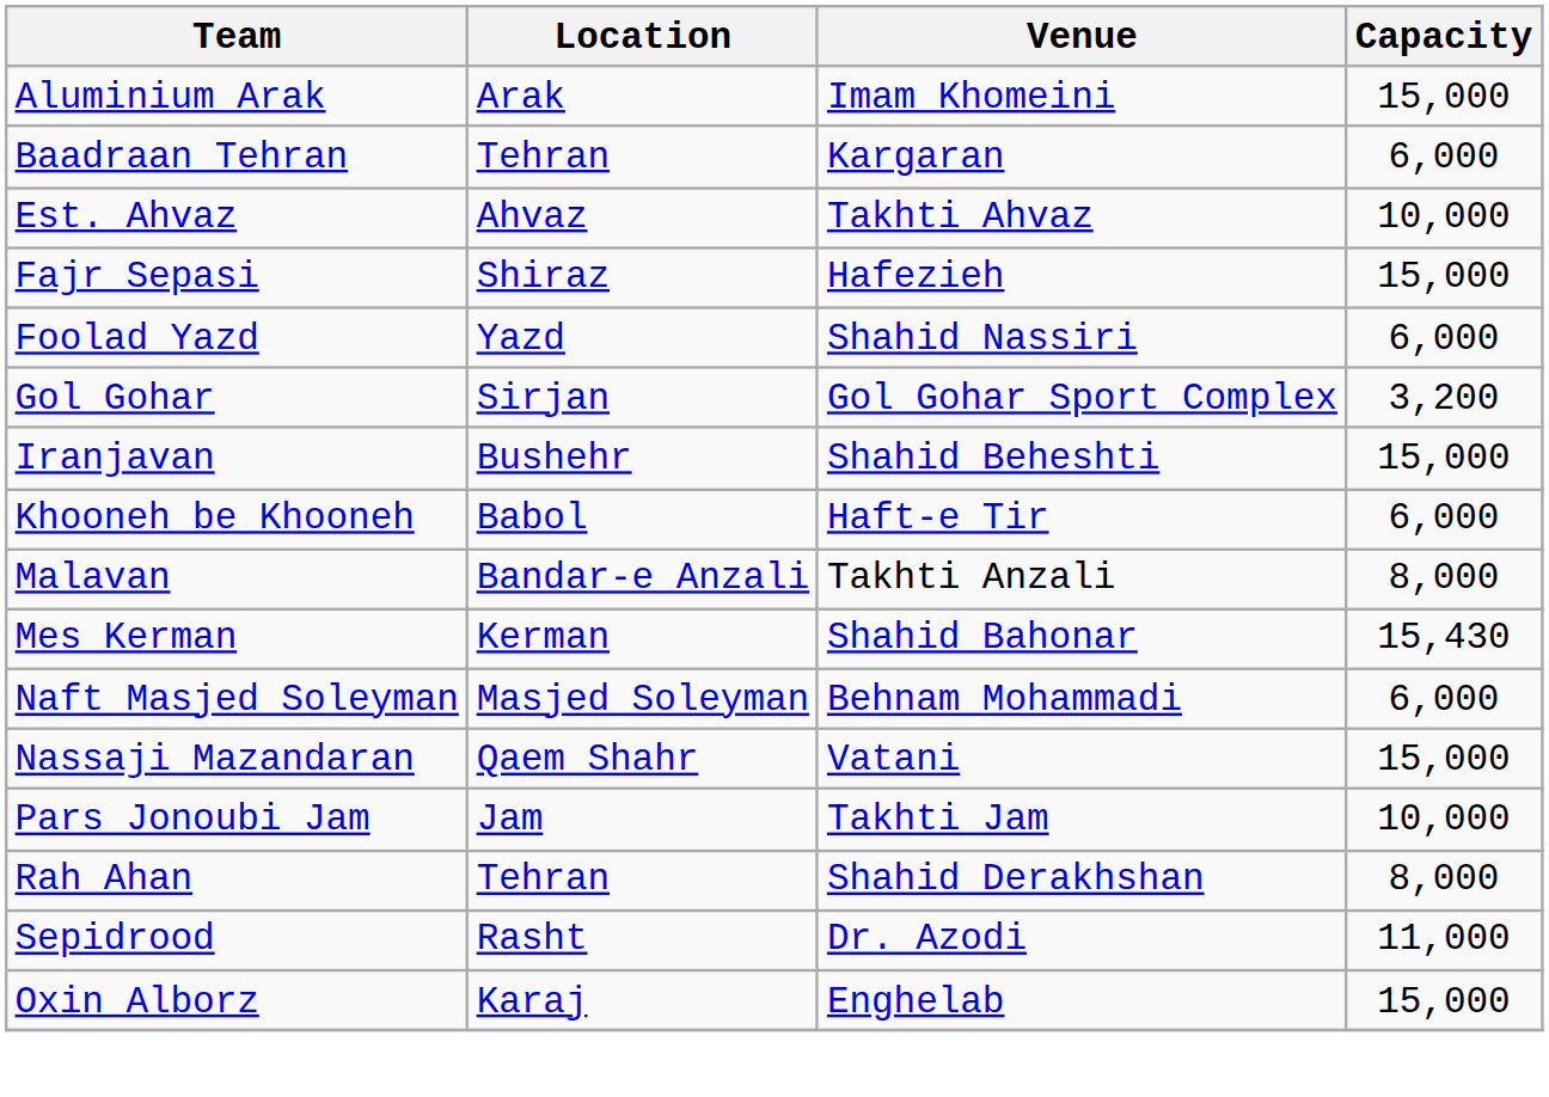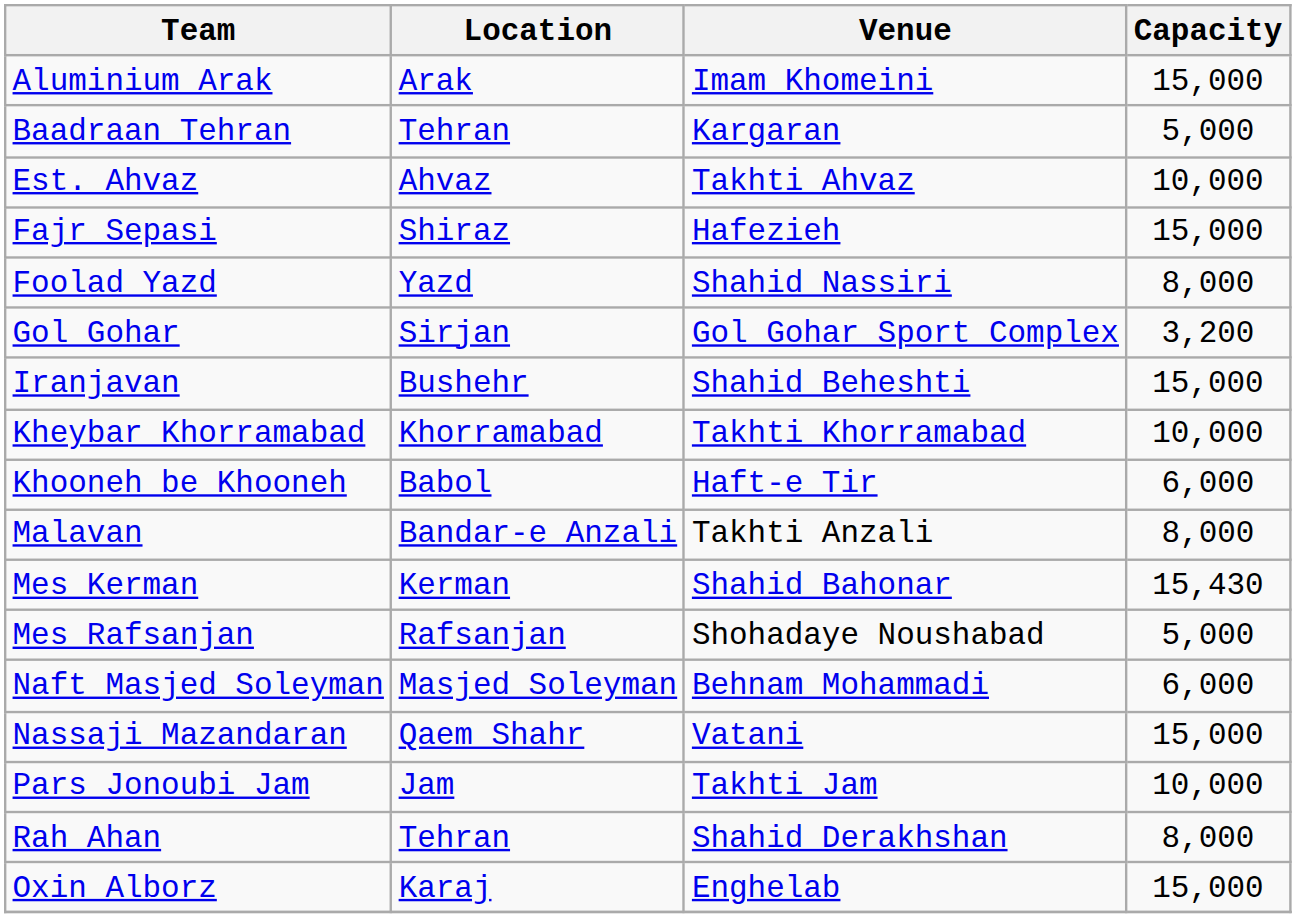 <table class="wikitable sortable">
 <tr>
 <th>Team</th>
 <th>Location</th>
 <th>Venue</th>
 <th>Capacity</th>
 </tr>
 <tr>
 <td><a href='#'>Aluminium Arak</a></td>
 <td><a href='#'>Arak</a></td>
 <td><a href='#'>Imam Khomeini</a></td>
 <td style="text-align:center;">15,000</td>
 </tr>
 <tr>
 <td><a href='#'>Baadraan Tehran</a></td>
 <td><a href='#'>Tehran</a></td>
 <td><a href='#'>Kargaran</a></td>
-<td style="text-align:center;">6,000</td>
+<td style="text-align:center;">5,000</td>
 </tr>
 <tr>
 <td><a href='#'>Est. Ahvaz</a></td>
 <td><a href='#'>Ahvaz</a></td>
 <td><a href='#'>Takhti Ahvaz</a></td>
 <td style="text-align:center;">10,000</td>
 </tr>
 <tr>
 <td><a href='#'>Fajr Sepasi</a></td>
 <td><a href='#'>Shiraz</a></td>
 <td><a href='#'>Hafezieh</a></td>
 <td style="text-align:center;">15,000</td>
 </tr>
 <tr>
 <td><a href='#'>Foolad Yazd</a></td>
 <td><a href='#'>Yazd</a></td>
 <td><a href='#'>Shahid Nassiri</a></td>
-<td style="text-align:center;">6,000</td>
+<td style="text-align:center;">8,000</td>
 </tr>
 <tr>
 <td><a href='#'>Gol Gohar</a></td>
 <td><a href='#'>Sirjan</a></td>
 <td><a href='#'>Gol Gohar Sport Complex</a></td>
 <td style="text-align:center;">3,200</td>
 </tr>
 <tr>
 <td><a href='#'>Iranjavan</a></td>
 <td><a href='#'>Bushehr</a></td>
 <td><a href='#'>Shahid Beheshti</a></td>
 <td style="text-align:center;">15,000</td>
+</tr>
+<tr>
+<td><a href='#'>Kheybar Khorramabad</a></td>
+<td><a href='#'>Khorramabad</a></td>
+<td><a href='#'>Takhti Khorramabad</a></td>
+<td style="text-align:center;">10,000</td>
 </tr>
 <tr>
 <td><a href='#'>Khooneh be Khooneh</a></td>
 <td><a href='#'>Babol</a></td>
 <td><a href='#'>Haft-e Tir</a></td>
 <td style="text-align:center;">6,000</td>
 </tr>
 <tr>
 <td><a href='#'>Malavan</a></td>
 <td><a href='#'>Bandar-e Anzali</a></td>
 <td>Takhti Anzali</td>
 <td style="text-align:center;">8,000</td>
 </tr>
 <tr>
 <td><a href='#'>Mes Kerman</a></td>
 <td><a href='#'>Kerman</a></td>
 <td><a href='#'>Shahid Bahonar</a></td>
 <td style="text-align:center;">15,430</td>
+</tr>
+<tr>
+<td><a href='#'>Mes Rafsanjan</a></td>
+<td><a href='#'>Rafsanjan</a></td>
+<td>Shohadaye Noushabad</td>
+<td style="text-align:center;">5,000</td>
 </tr>
 <tr>
 <td><a href='#'>Naft Masjed Soleyman</a></td>
 <td><a href='#'>Masjed Soleyman</a></td>
 <td><a href='#'>Behnam Mohammadi</a></td>
 <td style="text-align:center;">6,000</td>
 </tr>
 <tr>
 <td><a href='#'>Nassaji Mazandaran</a></td>
 <td><a href='#'>Qaem Shahr</a></td>
 <td><a href='#'>Vatani</a></td>
 <td style="text-align:center;">15,000</td>
 </tr>
 <tr>
 <td><a href='#'>Pars Jonoubi Jam</a></td>
 <td><a href='#'>Jam</a></td>
 <td><a href='#'>Takhti Jam</a></td>
 <td style="text-align:center;">10,000</td>
 </tr>
 <tr>
 <td><a href='#'>Rah Ahan</a></td>
 <td><a href='#'>Tehran</a></td>
 <td><a href='#'>Shahid Derakhshan</a></td>
 <td style="text-align:center;">8,000</td>
 </tr>
 <tr>
-<td><a href='#'>Sepidrood</a></td>
-<td><a href='#'>Rasht</a></td>
-<td><a href='#'>Dr. Azodi</a></td>
-<td style="text-align:center;">11,000</td>
-</tr>
-<tr>
 <td><a href='#'>Oxin Alborz</a></td>
 <td><a href='#'>Karaj</a></td>
 <td><a href='#'>Enghelab</a></td>
 <td style="text-align:center;">15,000</td>
 </tr>
 <tr>
 </tr>
 </table>
